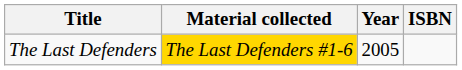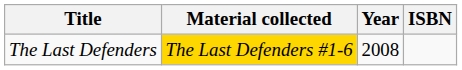 <table class="wikitable sortable">
 <tr>
 <th>Title</th>
 <th>Material collected</th>
 <th>Year</th>
 <th>ISBN</th>
 </tr>
 <tr>
 <td><em>The Last Defenders</em></td>
 <td style="background: gold;"><em>The Last Defenders #1-6</em></td>
-<td>2005</td>
+<td>2008</td>
 <td></td>
 </tr>
 </table>
